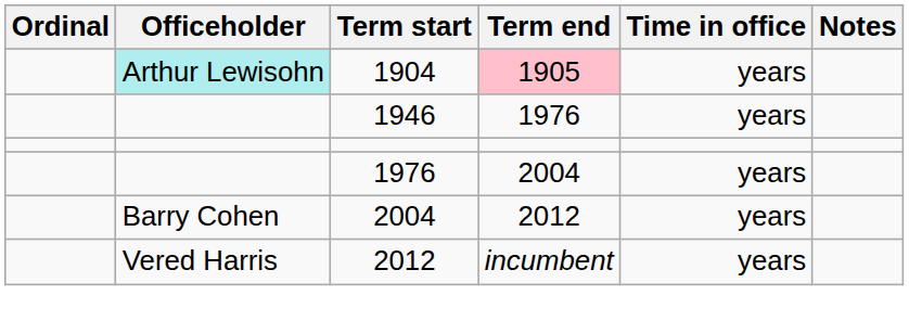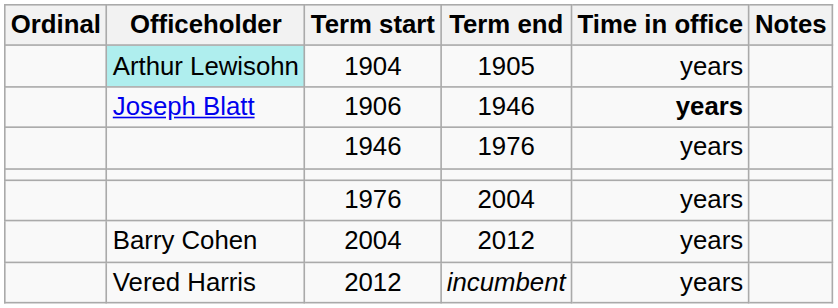 <table class="wikitable sortable">
 <tr>
 <th>Ordinal</th>
 <th>Officeholder</th>
 <th>Term start</th>
 <th>Term end</th>
 <th>Time in office</th>
 <th>Notes</th>
 </tr>
 <tr>
 <td align=center></td>
 <td style="background: paleturquoise;">Arthur Lewisohn</td>
 <td align=center>1904</td>
-<td align=center style="background: pink;">1905</td>
+<td align=center>1905</td>
 <td align=right> years</td>
+<td></td>
+</tr>
+<tr>
+<td align=center></td>
+<td><a href='#'>Joseph Blatt</a></td>
+<td align=center>1906</td>
+<td align=center>1946</td>
+<td align=right><strong> years</strong></td>
 <td></td>
 </tr>
 <tr>
 <td align=center></td>
 <td></td>
 <td align=center>1946</td>
 <td align=center>1976</td>
 <td align=right> years</td>
 <td></td>
 </tr>
 <tr>
 <td align=center></td>
 <td></td>
 <td align=center></td>
 <td align=center></td>
 <td align=right></td>
 <td></td>
 </tr>
 <tr>
 <td align=center></td>
 <td></td>
 <td align=center>1976</td>
 <td align=center>2004</td>
 <td align=right> years</td>
 <td></td>
 </tr>
 <tr>
 <td align=center></td>
 <td>Barry Cohen</td>
 <td align=center>2004</td>
 <td align=center>2012</td>
 <td align=right> years</td>
 <td></td>
 </tr>
 <tr>
 <td align=center></td>
 <td>Vered Harris</td>
 <td align=center>2012</td>
 <td align=center><em>incumbent</em></td>
 <td align=right> years</td>
 <td></td>
 </tr>
 </table>
